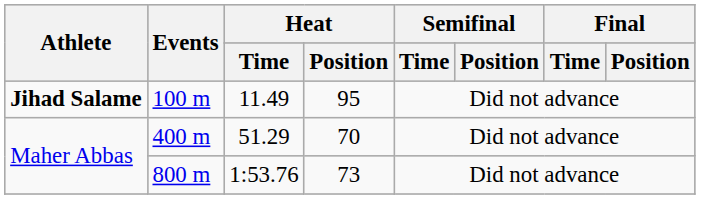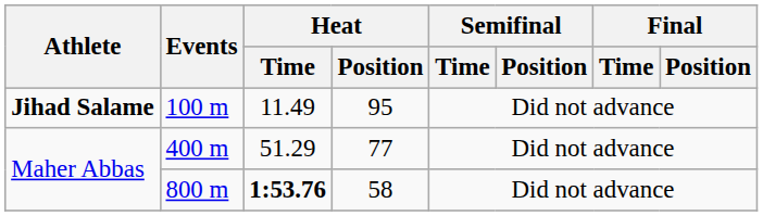 <table class=wikitable style="font-size:90%">
 <tr>
 <th rowspan="2">Athlete</th>
 <th rowspan="2">Events</th>
 <th colspan="2">Heat</th>
 <th colspan="2">Semifinal</th>
 <th colspan="2">Final</th>
 </tr>
 <tr>
 <th>Time</th>
 <th>Position</th>
 <th>Time</th>
 <th>Position</th>
 <th>Time</th>
 <th>Position</th>
 </tr>
 <tr>
 <td><strong>Jihad Salame</strong></td>
 <td><a href='#'>100 m</a></td>
 <td align=center>11.49</td>
 <td align=center>95</td>
 <td align=center colspan="4">Did not advance</td>
 </tr>
 <tr>
 <td rowspan=2><a href='#'>Maher Abbas</a></td>
 <td><a href='#'>400 m</a></td>
 <td align=center>51.29</td>
-<td align=center>70</td>
+<td align=center>77</td>
 <td align=center colspan="4">Did not advance</td>
 </tr>
 <tr>
 <td><a href='#'>800 m</a></td>
-<td align=center>1:53.76</td>
-<td align=center>73</td>
+<td align=center><strong>1:53.76</strong></td>
+<td align=center>58</td>
 <td align=center colspan="4">Did not advance</td>
 </tr>
 </table>
